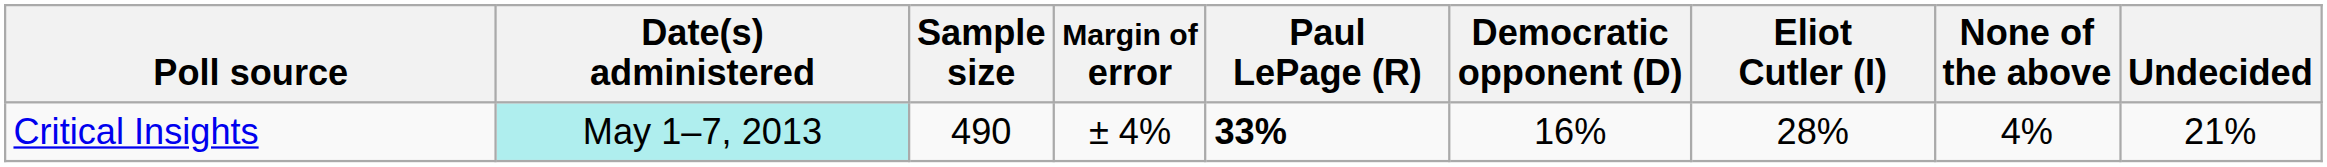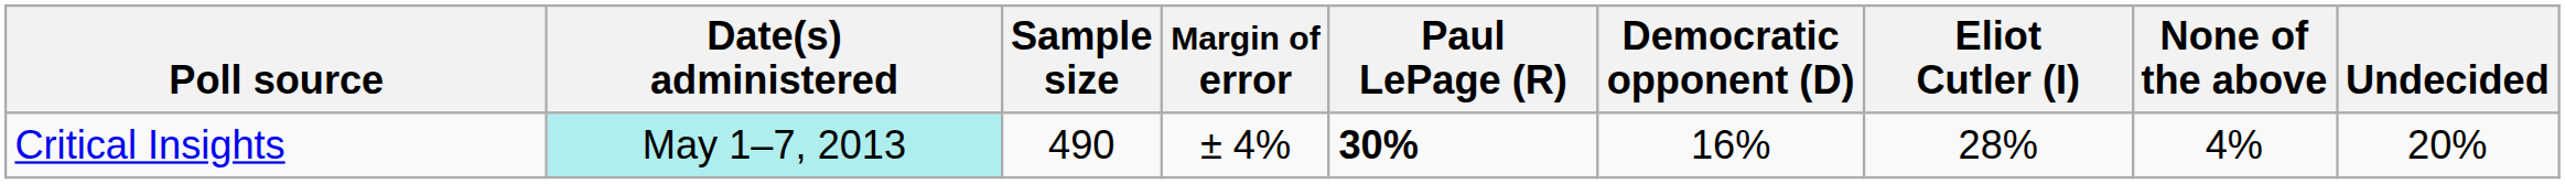 <table class="wikitable">
 <tr valign= bottom>
 <th style="width:210px;">Poll source</th>
 <th style="width:175px;">Date(s)<br>administered</th>
 <th class=small>Sample<br>size</th>
 <th><small>Margin of</small><br>error</th>
 <th style="width:100px;">Paul<br>LePage (R)</th>
 <th style="width:100px;">Democratic<br>opponent (D)</th>
 <th style="width:100px;">Eliot<br>Cutler (I)</th>
 <th>None of<br>the above</th>
 <th>Undecided</th>
 </tr>
 <tr>
 <td><a href='#'>Critical Insights</a></td>
 <td align=center style="background: paleturquoise;">May 1–7, 2013</td>
 <td align=center>490</td>
 <td align=center>± 4%</td>
-<td><strong>33%</strong></td>
+<td><strong>30%</strong></td>
 <td align=center>16%</td>
 <td align=center>28%</td>
 <td align=center>4%</td>
-<td align=center>21%</td>
+<td align=center>20%</td>
 </tr>
 </table>
